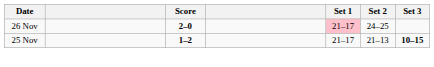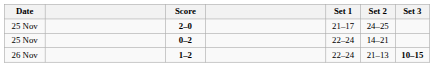 <table class="wikitable" style="text-align: center; font-size:90% ">
 <tr>
 <th width="60">Date</th>
 <th style="text-align:right; width:190px;"></th>
 <th width="60">Score</th>
 <th style="text-align:left; width:190px;"></th>
 <th width="50">Set 1</th>
 <th width="50">Set 2</th>
 <th width="50">Set 3</th>
 </tr>
 <tr>
-<td>26 Nov</td>
+<td>25 Nov</td>
 <td align=right><strong></strong></td>
 <td align=center><strong>2–0</strong></td>
 <td style="text-align:left"></td>
-<td style="background: pink;">21–17</td>
+<td>21–17</td>
 <td>24–25</td>
 <td></td>
 </tr>
 <tr>
 <td>25 Nov</td>
 <td align=right></td>
+<td align=center><strong>0–2</strong></td>
+<td style="text-align:left"><strong></strong></td>
+<td>22–24</td>
+<td>14–21</td>
+<td></td>
+</tr>
+<tr>
+<td>26 Nov</td>
+<td align=right></td>
 <td align=center><strong>1–2</strong></td>
 <td style="text-align:left"><strong></strong></td>
-<td>21–17</td>
+<td>22–24</td>
 <td>21–13</td>
 <td><strong>10–15</strong></td>
 </tr>
 </table>
